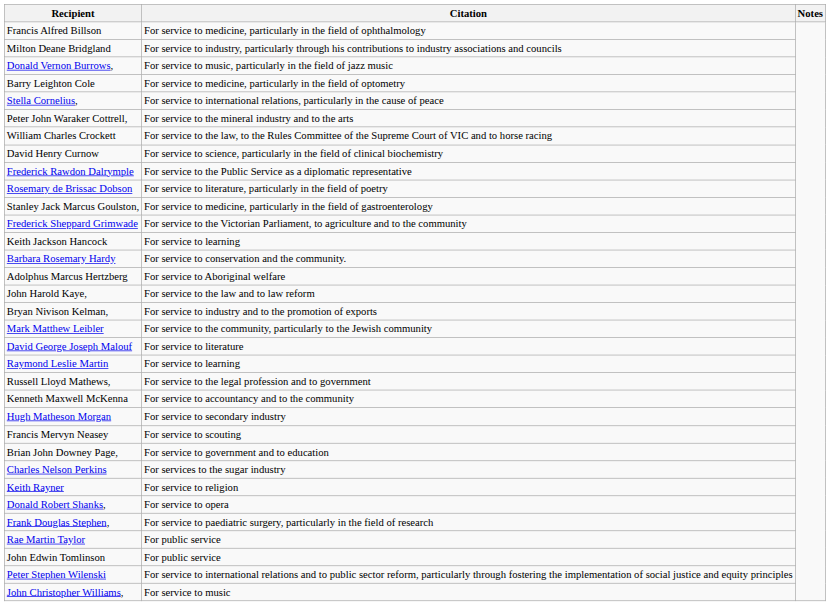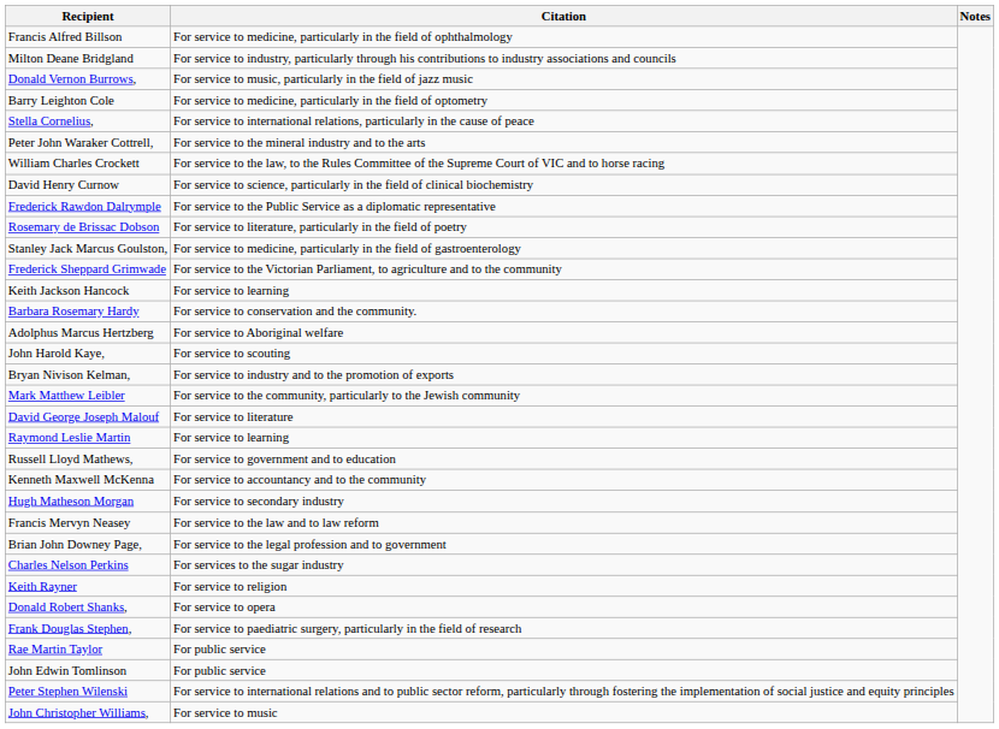 <table class="wikitable" style="font-size:95%;">
 <tr>
 <th>Recipient</th>
 <th>Citation</th>
 <th>Notes</th>
 </tr>
 <tr>
 <td> Francis Alfred Billson</td>
 <td>For service to medicine, particularly in the field of ophthalmology</td>
 <td rowspan=50></td>
 </tr>
 <tr>
 <td>Milton Deane Bridgland</td>
 <td>For service to industry, particularly through his contributions to industry associations and councils</td>
 </tr>
 <tr>
 <td><a href='#'>Donald Vernon Burrows</a>, </td>
 <td>For service to music, particularly in the field of jazz music</td>
 </tr>
 <tr>
 <td> Barry Leighton Cole</td>
 <td>For service to medicine, particularly in the field of optometry</td>
 </tr>
 <tr>
 <td><a href='#'>Stella Cornelius</a>, </td>
 <td>For service to international relations, particularly in the cause of peace</td>
 </tr>
 <tr>
 <td>Peter John Waraker Cottrell, </td>
 <td>For service to the mineral industry and to the arts</td>
 </tr>
 <tr>
 <td> William Charles Crockett</td>
 <td>For service to the law, to the Rules Committee of the Supreme Court of VIC and to horse racing</td>
 </tr>
 <tr>
 <td> David Henry Curnow</td>
 <td>For service to science, particularly in the field of clinical biochemistry</td>
 </tr>
 <tr>
 <td> <a href='#'>Frederick Rawdon Dalrymple</a></td>
 <td>For service to the Public Service as a diplomatic representative</td>
 </tr>
 <tr>
 <td><a href='#'>Rosemary de Brissac Dobson</a></td>
 <td>For service to literature, particularly in the field of poetry</td>
 </tr>
 <tr>
 <td> Stanley Jack Marcus Goulston, </td>
 <td>For service to medicine, particularly in the field of gastroenterology</td>
 </tr>
 <tr>
 <td> <a href='#'>Frederick Sheppard Grimwade</a></td>
 <td>For service to the Victorian Parliament, to agriculture and to the community</td>
 </tr>
 <tr>
 <td> Keith Jackson Hancock</td>
 <td>For service to learning</td>
 </tr>
 <tr>
 <td><a href='#'>Barbara Rosemary Hardy</a></td>
 <td>For service to conservation and the community.</td>
 </tr>
 <tr>
 <td> Adolphus Marcus Hertzberg</td>
 <td>For service to Aboriginal welfare</td>
 </tr>
 <tr>
 <td>John Harold Kaye, </td>
-<td>For service to the law and to law reform</td>
+<td>For service to scouting</td>
 </tr>
 <tr>
 <td>Bryan Nivison Kelman, </td>
 <td>For service to industry and to the promotion of exports</td>
 </tr>
 <tr>
 <td><a href='#'>Mark Matthew Leibler</a></td>
 <td>For service to the community, particularly to the Jewish community</td>
 </tr>
 <tr>
 <td><a href='#'>David George Joseph Malouf</a></td>
 <td>For service to literature</td>
 </tr>
 <tr>
 <td> <a href='#'>Raymond Leslie Martin</a></td>
 <td>For service to learning</td>
 </tr>
 <tr>
 <td> Russell Lloyd Mathews, </td>
-<td>For service to the legal profession and to government</td>
+<td>For service to government and to education</td>
 </tr>
 <tr>
 <td>Kenneth Maxwell McKenna</td>
 <td>For service to accountancy and to the community</td>
 </tr>
 <tr>
 <td><a href='#'>Hugh Matheson Morgan</a></td>
 <td>For service to secondary industry</td>
 </tr>
 <tr>
 <td> Francis Mervyn Neasey</td>
-<td>For service to scouting</td>
+<td>For service to the law and to law reform</td>
 </tr>
 <tr>
 <td>Brian John Downey Page, </td>
-<td>For service to government and to education</td>
+<td>For service to the legal profession and to government</td>
 </tr>
 <tr>
 <td><a href='#'>Charles Nelson Perkins</a></td>
 <td>For services to the sugar industry</td>
 </tr>
 <tr>
 <td> <a href='#'>Keith Rayner</a></td>
 <td>For service to religion</td>
 </tr>
 <tr>
 <td><a href='#'>Donald Robert Shanks</a>, </td>
 <td>For service to opera</td>
 </tr>
 <tr>
 <td> <a href='#'>Frank Douglas Stephen</a>, </td>
 <td>For service to paediatric surgery, particularly in the field of research</td>
 </tr>
 <tr>
 <td><a href='#'>Rae Martin Taylor</a></td>
 <td>For public service</td>
 </tr>
 <tr>
 <td>John Edwin Tomlinson</td>
 <td>For public service</td>
 </tr>
 <tr>
 <td> <a href='#'>Peter Stephen Wilenski</a></td>
 <td>For service to international relations and to public sector reform, particularly through fostering the implementation of social justice and equity principles</td>
 </tr>
 <tr>
 <td><a href='#'>John Christopher Williams</a>, </td>
 <td>For service to music</td>
 </tr>
 </table>
